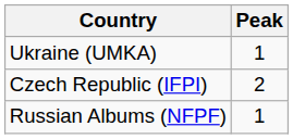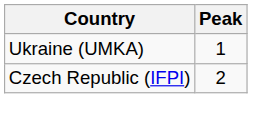 <table class="wikitable sortable">
 <tr>
 <th align="left">Country</th>
 <th align="left">Peak</th>
 </tr>
 <tr>
 <td align="left">Ukraine (UMKA)</td>
 <td align="center">1</td>
 </tr>
 <tr>
 <td align="left">Czech Republic (<a href='#'>IFPI</a>)</td>
 <td align="center">2</td>
 </tr>
-<tr>
-<td>Russian Albums (<a href='#'>NFPF</a>)</td>
-<td style="text-align:center">1</td>
-</tr>
 </table>
